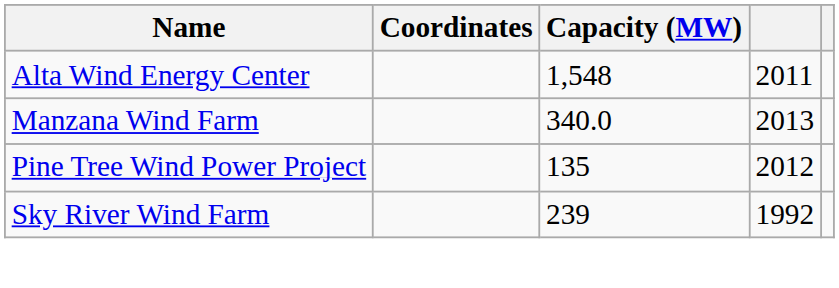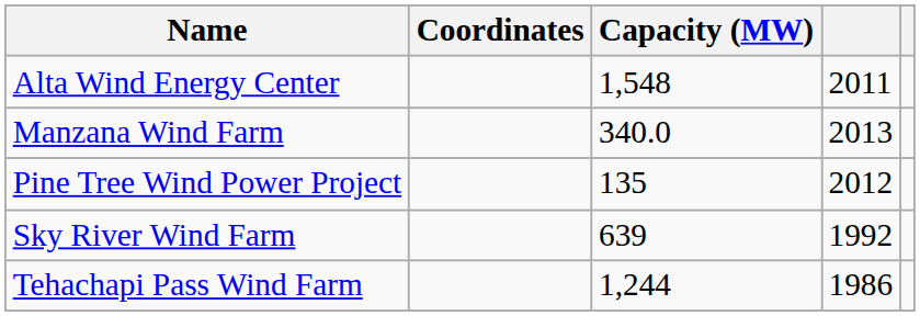 <table class="wikitable sortable">
 <tr>
 <th>Name</th>
 <th>Coordinates</th>
 <th data-sort-type="number">Capacity (<a href='#'>MW</a>)</th>
 <th></th>
 <th class="unsortable"></th>
 </tr>
 <tr>
 <td><a href='#'>Alta Wind Energy Center</a></td>
 <td></td>
 <td>1,548</td>
 <td>2011</td>
 <td></td>
 </tr>
 <tr>
 <td><a href='#'>Manzana Wind Farm</a></td>
 <td></td>
 <td>340.0</td>
 <td>2013</td>
 <td></td>
 </tr>
 <tr>
 <td><a href='#'>Pine Tree Wind Power Project</a></td>
 <td></td>
 <td>135</td>
 <td>2012</td>
 <td></td>
 </tr>
 <tr>
 <td><a href='#'>Sky River Wind Farm</a></td>
 <td></td>
-<td>239</td>
+<td>639</td>
 <td>1992</td>
 <td></td>
 </tr>
+<tr>
+<td><a href='#'>Tehachapi Pass Wind Farm</a></td>
+<td></td>
+<td>1,244</td>
+<td>1986</td>
+<td></td>
+</tr>
 </table>
